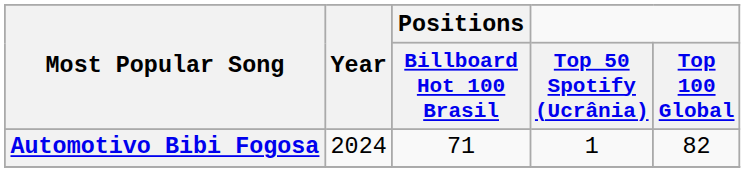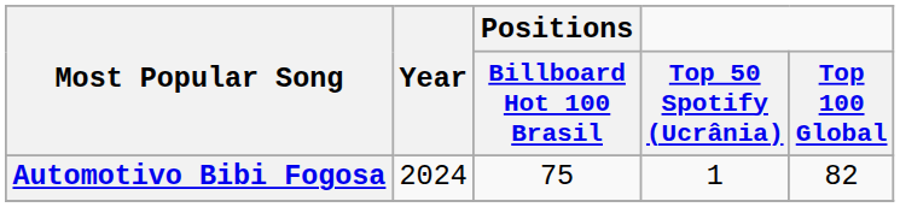 <table class="wikitable plainrowheaders" style=text-align:center;>
 <tr>
 <th scope="col" rowspan="2">Most Popular Song</th>
 <th rowspan="2" scope="col">Year</th>
 <th scope="col" colspan="">Positions</th>
 </tr>
 <tr>
 <th scope="col" style="width:3em;font-size:90%;"><a href='#'>Billboard Hot 100 Brasil</a></th>
 <th scope="col" style="width:3em;font-size:90%;"><a href='#'>Top 50 Spotify (Ucrânia)</a></th>
 <th scope="col" style="width:3em;font-size:90%;"><a href='#'>Top 100 Global</a></th>
 </tr>
 <tr>
 <th scope="row"><a href='#'>Automotivo Bibi Fogosa</a></th>
 <td>2024</td>
-<td>71 </td>
+<td>75 </td>
 <td>1 </td>
 <td>82 </td>
 </tr>
 <tr>
 </tr>
 </table>
